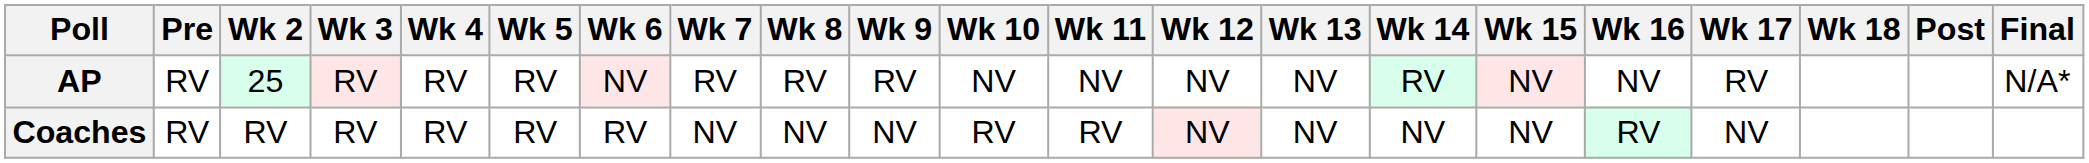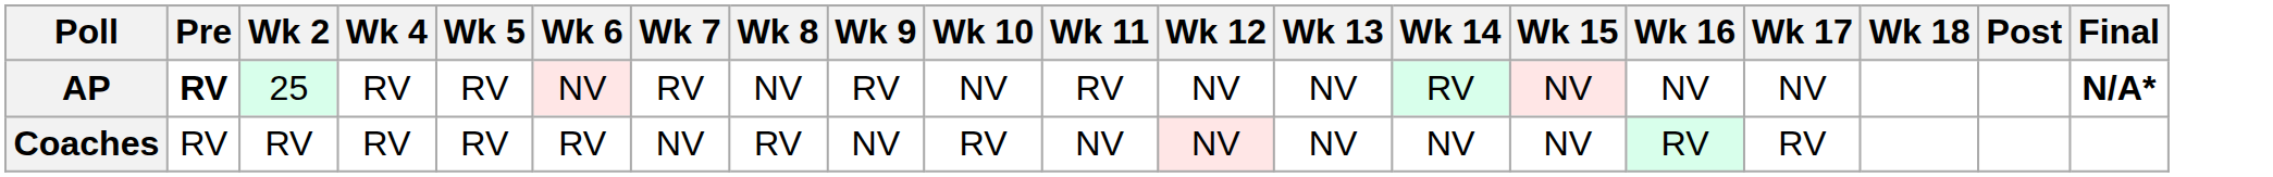 <table class="wikitable" style="white-space:nowrap;text-align:center;">
 <tr>
 <th>Poll</th>
 <th>Pre</th>
 <th>Wk 2</th>
-<th>Wk 3</th>
 <th>Wk 4</th>
 <th>Wk 5</th>
 <th>Wk 6</th>
 <th>Wk 7</th>
 <th>Wk 8</th>
 <th>Wk 9</th>
 <th>Wk 10</th>
 <th>Wk 11</th>
 <th>Wk 12</th>
 <th>Wk 13</th>
 <th>Wk 14</th>
 <th>Wk 15</th>
 <th>Wk 16</th>
 <th>Wk 17</th>
 <th>Wk 18</th>
 <th>Post</th>
 <th>Final</th>
 </tr>
 <tr>
 <th>AP</th>
-<td style="background:#FFF;">RV</td>
+<td style="background:#FFF;"><strong>RV</strong></td>
 <td style="background:#D8FFEB;">25</td>
-<td style="background:#FFE6E6;">RV</td>
 <td style="background:#FFF;">RV</td>
 <td style="background:#FFF;">RV</td>
 <td style="background:#FFE6E6;">NV</td>
 <td style="background:#FFF;">RV</td>
-<td style="background:#FFF;">RV</td>
+<td style="background:#FFF;">NV</td>
 <td style="background:#FFF;">RV</td>
 <td style="background:#FFF;">NV</td>
-<td style="background:#FFF;">NV</td>
+<td style="background:#FFF;">RV</td>
 <td style="background:#FFF;">NV</td>
 <td style="background:#FFF;">NV</td>
 <td style="background:#D8FFEB;">RV</td>
 <td style="background:#FFE6E6;">NV</td>
 <td style="background:#FFF;">NV</td>
-<td style="background:#FFF;">RV</td>
+<td style="background:#FFF;">NV</td>
 <td style="background:#FFF;"></td>
 <td style="background:#FFF;"></td>
-<td style="background:#FFF;">N/A*</td>
+<td style="background:#FFF;"><strong>N/A*</strong></td>
 </tr>
 <tr>
 <th>Coaches</th>
 <td style="background:#FFF;">RV</td>
 <td style="background:#FFF;">RV</td>
 <td style="background:#FFF;">RV</td>
 <td style="background:#FFF;">RV</td>
 <td style="background:#FFF;">RV</td>
+<td style="background:#FFF;">NV</td>
 <td style="background:#FFF;">RV</td>
 <td style="background:#FFF;">NV</td>
+<td style="background:#FFF;">RV</td>
 <td style="background:#FFF;">NV</td>
-<td style="background:#FFF;">NV</td>
-<td style="background:#FFF;">RV</td>
-<td style="background:#FFF;">RV</td>
 <td style="background:#FFE6E6;">NV</td>
 <td style="background:#FFF;">NV</td>
 <td style="background:#FFF;">NV</td>
 <td style="background:#FFF;">NV</td>
 <td style="background:#D8FFEB;">RV</td>
-<td style="background:#FFF;">NV</td>
+<td style="background:#FFF;">RV</td>
 <td style="background:#FFF;"></td>
 <td style="background:#FFF;"></td>
 <td style="background:#FFF;"></td>
 </tr>
 </table>
